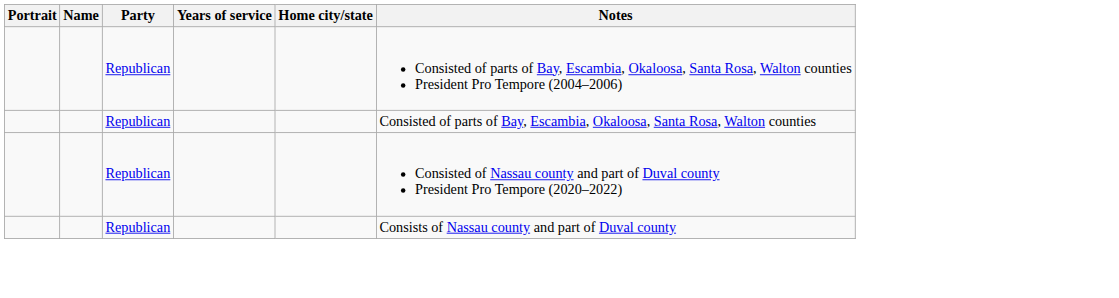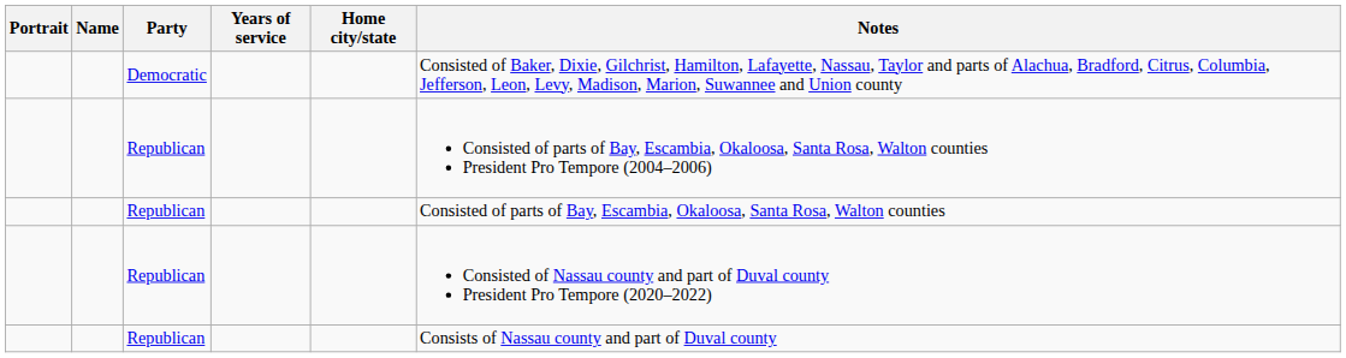 <table class="wikitable sortable">
 <tr>
 <th>Portrait</th>
 <th>Name</th>
 <th>Party</th>
 <th>Years of service</th>
 <th>Home city/state</th>
 <th>Notes</th>
+</tr>
+<tr>
+<td></td>
+<td></td>
+<td><a href='#'>Democratic</a></td>
+<td></td>
+<td></td>
+<td>Consisted of <a href='#'>Baker</a>, <a href='#'>Dixie</a>, <a href='#'>Gilchrist</a>, <a href='#'>Hamilton</a>, <a href='#'>Lafayette</a>, <a href='#'>Nassau</a>, <a href='#'>Taylor</a> and parts of <a href='#'>Alachua</a>, <a href='#'>Bradford</a>, <a href='#'>Citrus</a>, <a href='#'>Columbia</a>, <a href='#'>Jefferson</a>, <a href='#'>Leon</a>, <a href='#'>Levy</a>, <a href='#'>Madison</a>, <a href='#'>Marion</a>, <a href='#'>Suwannee</a> and <a href='#'>Union</a> county</td>
 </tr>
 <tr>
 <td></td>
 <td></td>
 <td><a href='#'>Republican</a></td>
 <td></td>
 <td></td>
 <td><br><ul><li>Consisted of parts of <a href='#'>Bay</a>, <a href='#'>Escambia</a>, <a href='#'>Okaloosa</a>, <a href='#'>Santa Rosa</a>, <a href='#'>Walton</a> counties</li><li>President Pro Tempore (2004–2006)</li></ul></td>
 </tr>
 <tr>
 <td></td>
 <td></td>
 <td><a href='#'>Republican</a></td>
 <td></td>
 <td></td>
 <td>Consisted of parts of <a href='#'>Bay</a>, <a href='#'>Escambia</a>, <a href='#'>Okaloosa</a>, <a href='#'>Santa Rosa</a>, <a href='#'>Walton</a> counties</td>
 </tr>
 <tr>
 <td></td>
 <td></td>
 <td><a href='#'>Republican</a></td>
 <td></td>
 <td></td>
 <td><br><ul><li>Consisted of <a href='#'>Nassau county</a> and part of <a href='#'>Duval county</a></li><li>President Pro Tempore (2020–2022)</li></ul></td>
 </tr>
 <tr>
 <td></td>
 <td></td>
 <td><a href='#'>Republican</a></td>
 <td></td>
 <td></td>
 <td>Consists of <a href='#'>Nassau county</a> and part of <a href='#'>Duval county</a></td>
 </tr>
 </table>
